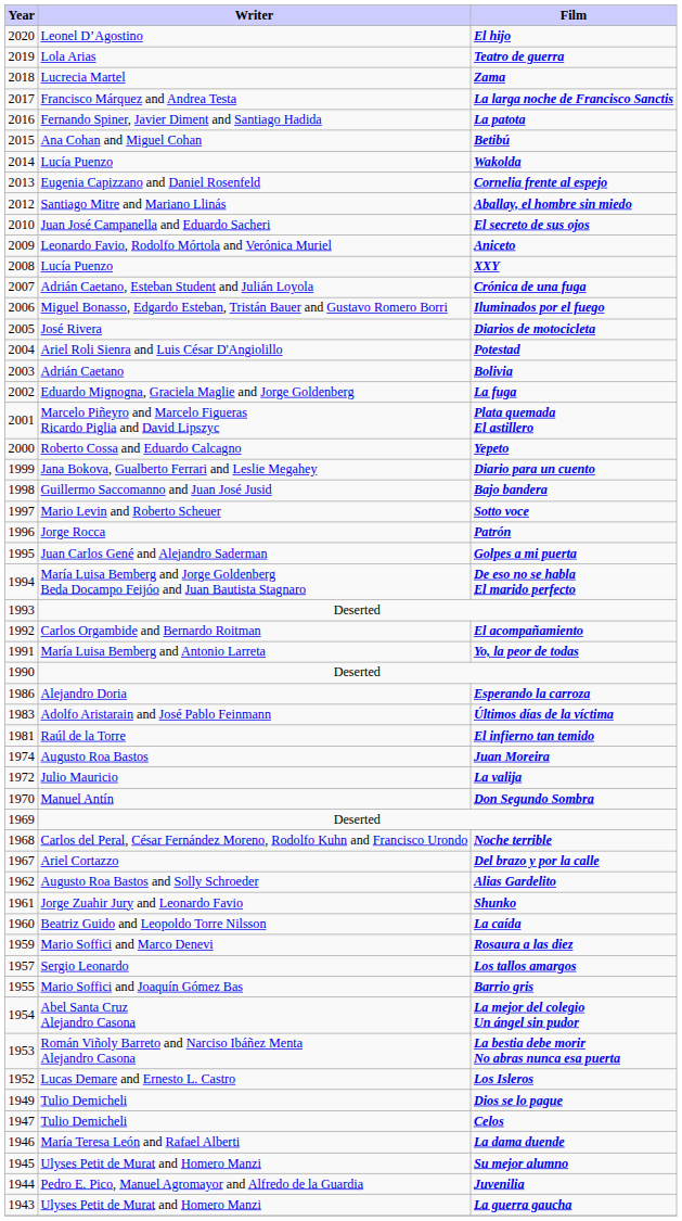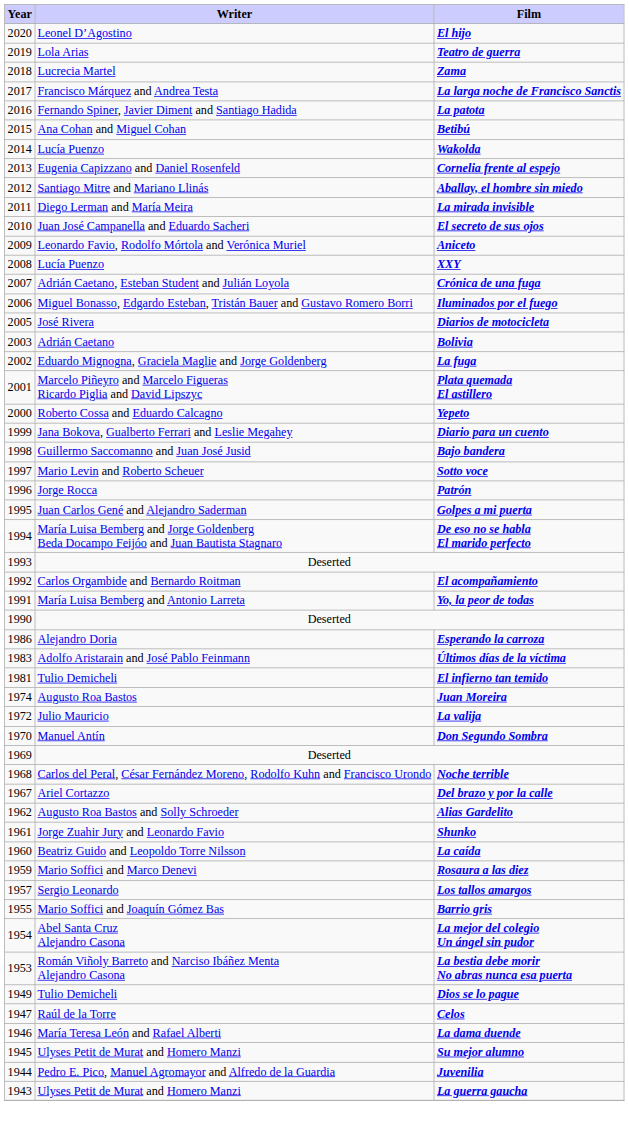 <table class="wikitable" style=" margin-left: auto; margin-right: auto">
 <tr>
 <th style="background: #ccccff">Year</th>
 <th style="background: #ccccff">Writer</th>
 <th style="background: #ccccff">Film</th>
 </tr>
 <tr>
 <td>2020</td>
 <td><a href='#'>Leonel D’Agostino </a></td>
 <td><strong><em><a href='#'>El hijo</a></em></strong></td>
 </tr>
 <tr>
 <td>2019</td>
 <td><a href='#'>Lola Arias</a></td>
 <td><strong><em><a href='#'>Teatro de guerra</a></em></strong></td>
 </tr>
 <tr>
 <td>2018</td>
 <td><a href='#'>Lucrecia Martel</a></td>
 <td><strong><em><a href='#'>Zama</a></em></strong></td>
 </tr>
 <tr>
 <td>2017</td>
 <td><a href='#'>Francisco Márquez</a> and <a href='#'>Andrea Testa</a></td>
 <td><strong><em><a href='#'>La larga noche de Francisco Sanctis</a></em></strong></td>
 </tr>
 <tr>
 <td>2016</td>
 <td><a href='#'>Fernando Spiner</a>, <a href='#'>Javier Diment</a> and <a href='#'>Santiago Hadida</a></td>
 <td><strong><em><a href='#'>La patota</a></em></strong></td>
 </tr>
 <tr>
 <td>2015</td>
 <td><a href='#'>Ana Cohan</a> and <a href='#'>Miguel Cohan</a></td>
 <td><strong><em><a href='#'>Betibú</a></em></strong></td>
 </tr>
 <tr>
 <td>2014</td>
 <td><a href='#'>Lucía Puenzo</a></td>
 <td><strong><em><a href='#'>Wakolda</a></em></strong></td>
 </tr>
 <tr>
 <td>2013</td>
 <td><a href='#'>Eugenia Capizzano</a> and <a href='#'>Daniel Rosenfeld</a></td>
 <td><strong><em><a href='#'>Cornelia frente al espejo</a></em></strong></td>
 </tr>
 <tr>
 <td>2012</td>
 <td><a href='#'>Santiago Mitre</a> and <a href='#'>Mariano Llinás</a></td>
 <td><strong><em><a href='#'>Aballay, el hombre sin miedo</a></em></strong></td>
 </tr>
 <tr>
+<td>2011</td>
+<td><a href='#'>Diego Lerman</a> and <a href='#'>María Meira</a></td>
+<td><strong><em><a href='#'>La mirada invisible</a></em></strong></td>
+</tr>
+<tr>
 <td>2010</td>
 <td><a href='#'>Juan José Campanella</a> and <a href='#'>Eduardo Sacheri</a></td>
 <td><strong><em><a href='#'>El secreto de sus ojos</a></em></strong></td>
 </tr>
 <tr>
 <td>2009</td>
 <td><a href='#'>Leonardo Favio</a>, <a href='#'>Rodolfo Mórtola</a> and <a href='#'>Verónica Muriel</a></td>
 <td><strong><em><a href='#'>Aniceto</a></em></strong></td>
 </tr>
 <tr>
 <td>2008</td>
 <td><a href='#'>Lucía Puenzo</a></td>
 <td><strong><em><a href='#'>XXY</a></em></strong></td>
 </tr>
 <tr>
 <td>2007</td>
 <td><a href='#'>Adrián Caetano</a>, <a href='#'>Esteban Student</a> and <a href='#'>Julián Loyola</a></td>
 <td><strong><em><a href='#'>Crónica de una fuga</a></em></strong></td>
 </tr>
 <tr>
 <td>2006</td>
 <td><a href='#'>Miguel Bonasso</a>, <a href='#'>Edgardo Esteban</a>, <a href='#'>Tristán Bauer</a> and <a href='#'>Gustavo Romero Borri</a></td>
 <td><strong><em><a href='#'>Iluminados por el fuego</a></em></strong></td>
 </tr>
 <tr>
 <td>2005</td>
 <td><a href='#'>José Rivera</a></td>
 <td><strong><em><a href='#'>Diarios de motocicleta</a></em></strong></td>
-</tr>
-<tr>
-<td>2004</td>
-<td><a href='#'>Ariel Roli Sienra</a> and <a href='#'>Luis César D'Angiolillo</a></td>
-<td><strong><em><a href='#'>Potestad</a></em></strong></td>
 </tr>
 <tr>
 <td>2003</td>
 <td><a href='#'>Adrián Caetano</a></td>
 <td><strong><em><a href='#'>Bolivia</a></em></strong></td>
 </tr>
 <tr>
 <td>2002</td>
 <td><a href='#'>Eduardo Mignogna</a>, <a href='#'>Graciela Maglie</a> and <a href='#'>Jorge Goldenberg</a></td>
 <td><strong><em><a href='#'>La fuga</a></em></strong></td>
 </tr>
 <tr>
 <td>2001</td>
 <td><a href='#'>Marcelo Piñeyro</a> and <a href='#'>Marcelo Figueras</a><br><a href='#'>Ricardo Piglia</a> and <a href='#'>David Lipszyc</a></td>
 <td><strong><em><a href='#'>Plata quemada</a></em></strong><br><strong><em><a href='#'>El astillero</a></em></strong></td>
 </tr>
 <tr>
 <td>2000</td>
 <td><a href='#'>Roberto Cossa</a> and <a href='#'>Eduardo Calcagno</a></td>
 <td><strong><em><a href='#'>Yepeto</a></em></strong></td>
 </tr>
 <tr>
 <td>1999</td>
 <td><a href='#'>Jana Bokova</a>, <a href='#'>Gualberto Ferrari</a> and <a href='#'>Leslie Megahey</a></td>
 <td><strong><em><a href='#'>Diario para un cuento</a></em></strong></td>
 </tr>
 <tr>
 <td>1998</td>
 <td><a href='#'>Guillermo Saccomanno</a> and <a href='#'>Juan José Jusid</a></td>
 <td><strong><em><a href='#'>Bajo bandera</a></em></strong></td>
 </tr>
 <tr>
 <td>1997</td>
 <td><a href='#'>Mario Levin</a> and <a href='#'>Roberto Scheuer</a></td>
 <td><strong><em><a href='#'>Sotto voce</a></em></strong></td>
 </tr>
 <tr>
 <td>1996</td>
 <td><a href='#'>Jorge Rocca</a></td>
 <td><strong><em><a href='#'>Patrón</a></em></strong></td>
 </tr>
 <tr>
 <td>1995</td>
 <td><a href='#'>Juan Carlos Gené</a> and <a href='#'>Alejandro Saderman</a></td>
 <td><strong><em><a href='#'>Golpes a mi puerta</a></em></strong></td>
 </tr>
 <tr>
 <td>1994</td>
 <td><a href='#'>María Luisa Bemberg</a> and <a href='#'>Jorge Goldenberg</a><br><a href='#'>Beda Docampo Feijóo</a> and <a href='#'>Juan Bautista Stagnaro</a></td>
 <td><strong><em><a href='#'>De eso no se habla</a></em></strong><br><strong><em><a href='#'>El marido perfecto</a></em></strong></td>
 </tr>
 <tr>
 <td>1993</td>
 <td align="center" colspan=2>Deserted</td>
 </tr>
 <tr>
 <td>1992</td>
 <td><a href='#'>Carlos Orgambide</a> and <a href='#'>Bernardo Roitman</a></td>
 <td><strong><em><a href='#'>El acompañamiento</a></em></strong></td>
 </tr>
 <tr>
 <td>1991</td>
 <td><a href='#'>María Luisa Bemberg</a> and <a href='#'>Antonio Larreta</a></td>
 <td><strong><em><a href='#'>Yo, la peor de todas</a></em></strong></td>
 </tr>
 <tr>
 <td>1990</td>
 <td align="center" colspan=2>Deserted</td>
 </tr>
 <tr>
 <td>1986</td>
 <td><a href='#'>Alejandro Doria</a></td>
 <td><strong><em><a href='#'>Esperando la carroza</a></em></strong></td>
 </tr>
 <tr>
 <td>1983</td>
 <td><a href='#'>Adolfo Aristarain</a> and <a href='#'>José Pablo Feinmann</a></td>
 <td><strong><em><a href='#'>Últimos días de la víctima</a></em></strong></td>
 </tr>
 <tr>
 <td>1981</td>
-<td><a href='#'>Raúl de la Torre</a></td>
+<td><a href='#'>Tulio Demicheli</a></td>
 <td><strong><em><a href='#'>El infierno tan temido</a></em></strong></td>
 </tr>
 <tr>
 <td>1974</td>
 <td><a href='#'>Augusto Roa Bastos</a></td>
 <td><strong><em><a href='#'>Juan Moreira</a></em></strong></td>
 </tr>
 <tr>
 <td>1972</td>
 <td><a href='#'>Julio Mauricio</a></td>
 <td><strong><em><a href='#'>La valija</a></em></strong></td>
 </tr>
 <tr>
 <td>1970</td>
 <td><a href='#'>Manuel Antín</a></td>
 <td><strong><em><a href='#'>Don Segundo Sombra</a></em></strong></td>
 </tr>
 <tr>
 <td>1969</td>
 <td align="center" colspan=2>Deserted</td>
 </tr>
 <tr>
 <td>1968</td>
 <td><a href='#'>Carlos del Peral</a>, <a href='#'>César Fernández Moreno</a>, <a href='#'>Rodolfo Kuhn</a> and <a href='#'>Francisco Urondo</a></td>
 <td><strong><em><a href='#'>Noche terrible</a></em></strong></td>
 </tr>
 <tr>
 <td>1967</td>
 <td><a href='#'>Ariel Cortazzo</a></td>
 <td><strong><em><a href='#'>Del brazo y por la calle</a></em></strong></td>
 </tr>
 <tr>
 <td>1962</td>
 <td><a href='#'>Augusto Roa Bastos</a> and <a href='#'>Solly Schroeder</a></td>
 <td><strong><em><a href='#'>Alias Gardelito</a></em></strong></td>
 </tr>
 <tr>
 <td>1961</td>
 <td><a href='#'>Jorge Zuahir Jury</a> and <a href='#'>Leonardo Favio</a></td>
 <td><strong><em><a href='#'>Shunko</a></em></strong></td>
 </tr>
 <tr>
 <td>1960</td>
 <td><a href='#'>Beatriz Guido</a> and <a href='#'>Leopoldo Torre Nilsson</a></td>
 <td><strong><em><a href='#'>La caída</a></em></strong></td>
 </tr>
 <tr>
 <td>1959</td>
 <td><a href='#'>Mario Soffici</a> and <a href='#'>Marco Denevi</a></td>
 <td><strong><em><a href='#'>Rosaura a las diez</a></em></strong></td>
 </tr>
 <tr>
 <td>1957</td>
 <td><a href='#'>Sergio Leonardo</a></td>
 <td><strong><em><a href='#'>Los tallos amargos</a></em></strong></td>
 </tr>
 <tr>
 <td>1955</td>
 <td><a href='#'>Mario Soffici</a> and <a href='#'>Joaquín Gómez Bas</a></td>
 <td><strong><em><a href='#'>Barrio gris</a></em></strong></td>
 </tr>
 <tr>
 <td>1954</td>
 <td><a href='#'>Abel Santa Cruz</a><br><a href='#'>Alejandro Casona</a></td>
 <td><strong><em><a href='#'>La mejor del colegio</a></em></strong><br><strong><em><a href='#'>Un ángel sin pudor</a></em></strong></td>
 </tr>
 <tr>
 <td>1953</td>
 <td><a href='#'>Román Viñoly Barreto</a> and <a href='#'>Narciso Ibáñez Menta</a><br><a href='#'>Alejandro Casona</a></td>
 <td><strong><em><a href='#'>La bestia debe morir</a></em></strong><br><strong><em><a href='#'>No abras nunca esa puerta</a></em></strong></td>
 </tr>
 <tr>
-<td>1952</td>
-<td><a href='#'>Lucas Demare</a> and <a href='#'>Ernesto L. Castro</a></td>
-<td><strong><em><a href='#'>Los Isleros</a></em></strong></td>
-</tr>
-<tr>
 <td>1949</td>
 <td><a href='#'>Tulio Demicheli</a></td>
 <td><strong><em><a href='#'>Dios se lo pague</a></em></strong></td>
 </tr>
 <tr>
 <td>1947</td>
-<td><a href='#'>Tulio Demicheli</a></td>
+<td><a href='#'>Raúl de la Torre</a></td>
 <td><strong><em><a href='#'>Celos</a></em></strong></td>
 </tr>
 <tr>
 <td>1946</td>
 <td><a href='#'>María Teresa León</a> and <a href='#'>Rafael Alberti</a></td>
 <td><strong><em><a href='#'>La dama duende</a></em></strong></td>
 </tr>
 <tr>
 <td>1945</td>
 <td><a href='#'>Ulyses Petit de Murat</a> and <a href='#'>Homero Manzi</a></td>
 <td><strong><em><a href='#'>Su mejor alumno</a></em></strong></td>
 </tr>
 <tr>
 <td>1944</td>
 <td><a href='#'>Pedro E. Pico</a>, <a href='#'>Manuel Agromayor</a> and <a href='#'>Alfredo de la Guardia</a></td>
 <td><strong><em><a href='#'>Juvenilia</a></em></strong></td>
 </tr>
 <tr>
 <td>1943</td>
 <td><a href='#'>Ulyses Petit de Murat</a> and <a href='#'>Homero Manzi</a></td>
 <td><strong><em><a href='#'>La guerra gaucha</a></em></strong></td>
 </tr>
 <tr>
 </tr>
 </table>
